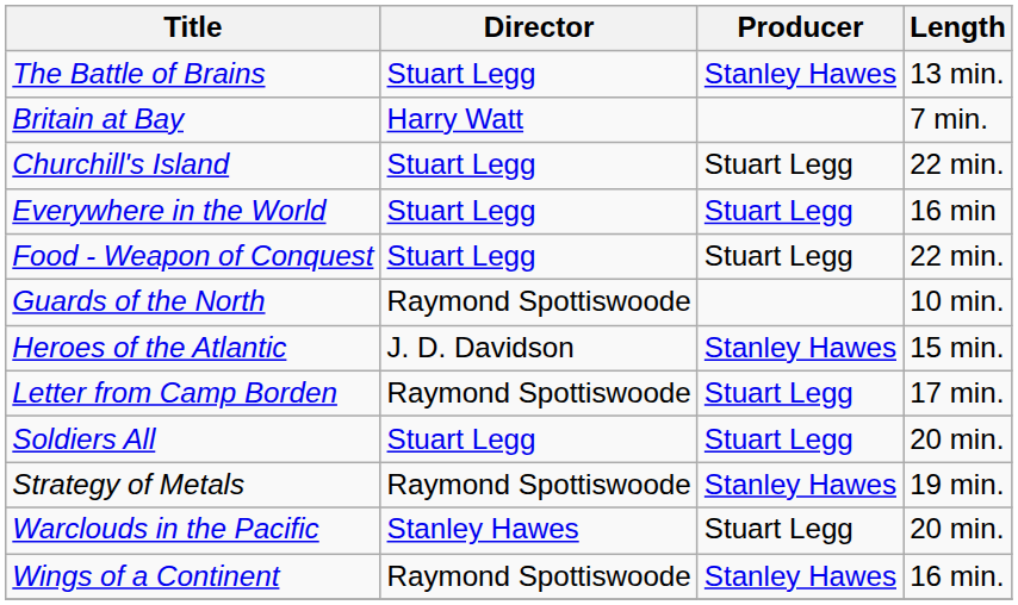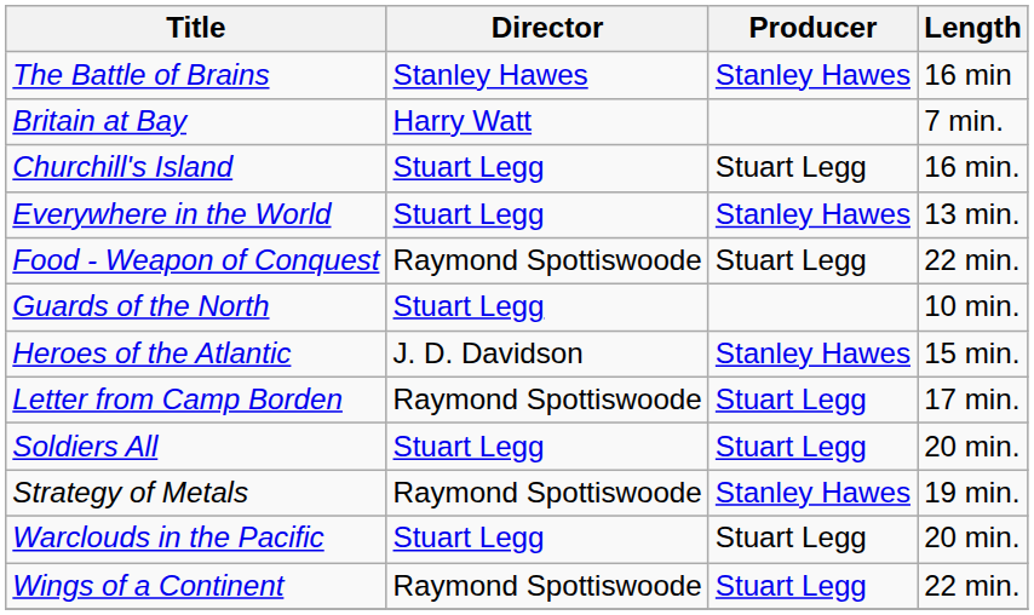 <table class=wikitable>
 <tr>
 <th>Title</th>
 <th>Director</th>
 <th>Producer</th>
 <th>Length</th>
 </tr>
 <tr>
 <td><em><a href='#'>The Battle of Brains</a></em></td>
-<td><a href='#'>Stuart Legg</a></td>
 <td><a href='#'>Stanley Hawes</a></td>
-<td>13 min.</td>
+<td><a href='#'>Stanley Hawes</a></td>
+<td>16 min</td>
 </tr>
 <tr>
 <td><em><a href='#'>Britain at Bay</a></em></td>
 <td><a href='#'>Harry Watt</a></td>
 <td></td>
 <td>7 min.</td>
 </tr>
 <tr>
 <td><em><a href='#'>Churchill's Island</a></em></td>
 <td><a href='#'>Stuart Legg</a></td>
 <td>Stuart Legg</td>
-<td>22 min.</td>
+<td>16 min.</td>
 </tr>
 <tr>
 <td><em><a href='#'>Everywhere in the World</a></em></td>
 <td><a href='#'>Stuart Legg</a></td>
-<td><a href='#'>Stuart Legg</a></td>
-<td>16 min</td>
+<td><a href='#'>Stanley Hawes</a></td>
+<td>13 min.</td>
 </tr>
 <tr>
 <td><em><a href='#'>Food - Weapon of Conquest</a></em></td>
-<td><a href='#'>Stuart Legg</a></td>
+<td>Raymond Spottiswoode</td>
 <td>Stuart Legg</td>
 <td>22 min.</td>
 </tr>
 <tr>
 <td><em><a href='#'>Guards of the North</a></em></td>
-<td>Raymond Spottiswoode</td>
+<td><a href='#'>Stuart Legg</a></td>
 <td></td>
 <td>10 min.</td>
 </tr>
 <tr>
 <td><em><a href='#'>Heroes of the Atlantic</a></em></td>
 <td>J. D. Davidson</td>
 <td><a href='#'>Stanley Hawes</a></td>
 <td>15 min.</td>
 </tr>
 <tr>
 <td><em><a href='#'>Letter from Camp Borden</a></em></td>
 <td>Raymond Spottiswoode</td>
 <td><a href='#'>Stuart Legg</a></td>
 <td>17 min.</td>
 </tr>
 <tr>
 <td><em><a href='#'>Soldiers All</a></em></td>
 <td><a href='#'>Stuart Legg</a></td>
 <td><a href='#'>Stuart Legg</a></td>
 <td>20 min.</td>
 </tr>
 <tr>
 <td><em>Strategy of Metals</em></td>
 <td>Raymond Spottiswoode</td>
 <td><a href='#'>Stanley Hawes</a></td>
 <td>19 min.</td>
 </tr>
 <tr>
 <td><em><a href='#'>Warclouds in the Pacific</a></em></td>
-<td><a href='#'>Stanley Hawes</a></td>
+<td><a href='#'>Stuart Legg</a></td>
 <td>Stuart Legg</td>
 <td>20 min.</td>
 </tr>
 <tr>
 <td><em><a href='#'>Wings of a Continent</a></em></td>
 <td>Raymond Spottiswoode</td>
-<td><a href='#'>Stanley Hawes</a></td>
-<td>16 min.</td>
+<td><a href='#'>Stuart Legg</a></td>
+<td>22 min.</td>
 </tr>
 <tr>
 </tr>
 </table>
